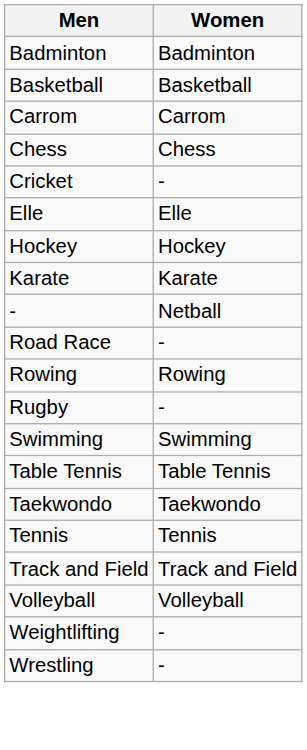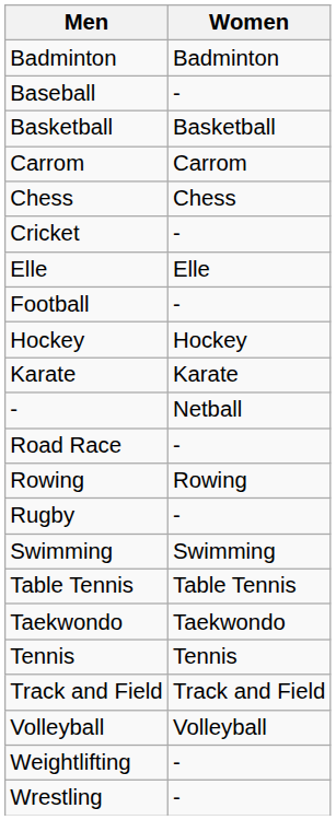 <table class="wikitable">
 <tr>
 <th>Men</th>
 <th>Women</th>
 </tr>
 <tr>
 <td>Badminton</td>
 <td>Badminton</td>
+</tr>
+<tr>
+<td>Baseball</td>
+<td>-</td>
 </tr>
 <tr>
 <td>Basketball</td>
 <td>Basketball</td>
 </tr>
 <tr>
 <td>Carrom</td>
 <td>Carrom</td>
 </tr>
 <tr>
 <td>Chess</td>
 <td>Chess</td>
 </tr>
 <tr>
 <td>Cricket</td>
 <td>-</td>
 </tr>
 <tr>
 <td>Elle</td>
 <td>Elle</td>
+</tr>
+<tr>
+<td>Football</td>
+<td>-</td>
 </tr>
 <tr>
 <td>Hockey</td>
 <td>Hockey</td>
 </tr>
 <tr>
 <td>Karate</td>
 <td>Karate</td>
 </tr>
 <tr>
 <td>-</td>
 <td>Netball</td>
 </tr>
 <tr>
 <td>Road Race</td>
 <td>-</td>
 </tr>
 <tr>
 <td>Rowing</td>
 <td>Rowing</td>
 </tr>
 <tr>
 <td>Rugby</td>
 <td>-</td>
 </tr>
 <tr>
 <td>Swimming</td>
 <td>Swimming</td>
 </tr>
 <tr>
 <td>Table Tennis</td>
 <td>Table Tennis</td>
 </tr>
 <tr>
 <td>Taekwondo</td>
 <td>Taekwondo</td>
 </tr>
 <tr>
 <td>Tennis</td>
 <td>Tennis</td>
 </tr>
 <tr>
 <td>Track and Field</td>
 <td>Track and Field</td>
 </tr>
 <tr>
 <td>Volleyball</td>
 <td>Volleyball</td>
 </tr>
 <tr>
 <td>Weightlifting</td>
 <td>-</td>
 </tr>
 <tr>
 <td>Wrestling</td>
 <td>-</td>
 </tr>
 </table>
